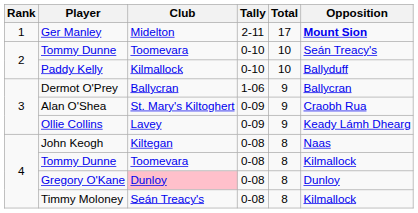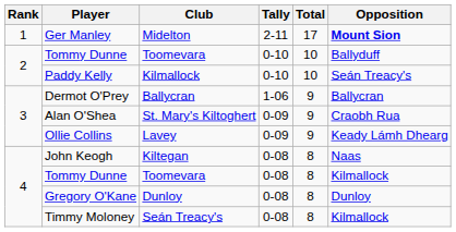 <table class="wikitable">
 <tr>
 <th>Rank</th>
 <th>Player</th>
 <th>Club</th>
 <th>Tally</th>
 <th>Total</th>
 <th>Opposition</th>
 </tr>
 <tr>
 <td rowspan="1" style="text-align:center;">1</td>
 <td><a href='#'>Ger Manley</a></td>
 <td><a href='#'>Midelton</a></td>
 <td align=center>2-11</td>
 <td align=center>17</td>
 <td><strong><a href='#'>Mount Sion</a></strong></td>
 </tr>
 <tr>
 <td rowspan="2" style="text-align:center;">2</td>
 <td><a href='#'>Tommy Dunne</a></td>
 <td><a href='#'>Toomevara</a></td>
 <td align=center>0-10</td>
 <td align=center>10</td>
-<td><a href='#'>Seán Treacy's</a></td>
+<td><a href='#'>Ballyduff</a></td>
 </tr>
 <tr>
 <td><a href='#'>Paddy Kelly</a></td>
 <td><a href='#'>Kilmallock</a></td>
 <td align=center>0-10</td>
 <td align=center>10</td>
-<td><a href='#'>Ballyduff</a></td>
+<td><a href='#'>Seán Treacy's</a></td>
 </tr>
 <tr>
 <td rowspan="3" style="text-align:center;">3</td>
 <td>Dermot O'Prey</td>
 <td><a href='#'>Ballycran</a></td>
 <td align=center>1-06</td>
 <td align=center>9</td>
 <td><a href='#'>Ballycran</a></td>
 </tr>
 <tr>
 <td>Alan O'Shea</td>
 <td><a href='#'>St. Mary's Kiltoghert</a></td>
 <td align=center>0-09</td>
 <td align=center>9</td>
 <td><a href='#'>Craobh Rua</a></td>
 </tr>
 <tr>
 <td><a href='#'>Ollie Collins</a></td>
 <td><a href='#'>Lavey</a></td>
 <td align=center>0-09</td>
 <td align=center>9</td>
 <td><a href='#'>Keady Lámh Dhearg</a></td>
 </tr>
 <tr>
 <td rowspan="4" style="text-align:center;">4</td>
 <td>John Keogh</td>
 <td><a href='#'>Kiltegan</a></td>
 <td align=center>0-08</td>
 <td align=center>8</td>
 <td><a href='#'>Naas</a></td>
 </tr>
 <tr>
 <td><a href='#'>Tommy Dunne</a></td>
 <td><a href='#'>Toomevara</a></td>
 <td align=center>0-08</td>
 <td align=center>8</td>
 <td><a href='#'>Kilmallock</a></td>
 </tr>
 <tr>
 <td><a href='#'>Gregory O'Kane</a></td>
-<td style="background: pink;"><a href='#'>Dunloy</a></td>
+<td><a href='#'>Dunloy</a></td>
 <td align=center>0-08</td>
 <td align=center>8</td>
 <td><a href='#'>Dunloy</a></td>
 </tr>
 <tr>
 <td>Timmy Moloney</td>
 <td><a href='#'>Seán Treacy's</a></td>
 <td align=center>0-08</td>
 <td align=center>8</td>
 <td><a href='#'>Kilmallock</a></td>
 </tr>
 </table>
